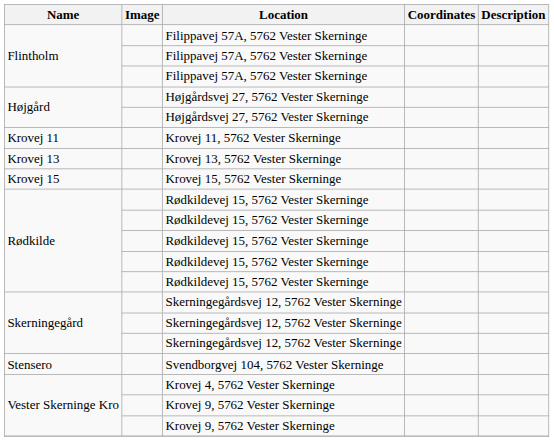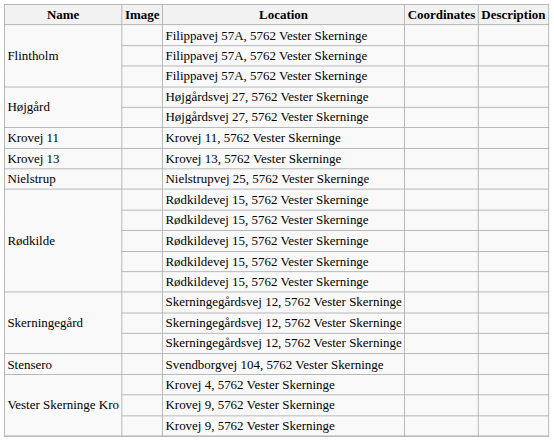 <table class="wikitable sortable">
 <tr>
 <th>Name</th>
 <th>Image</th>
 <th>Location</th>
 <th>Coordinates</th>
 <th>Description</th>
 </tr>
 <tr>
 <td rowspan="3">Flintholm</td>
 <td></td>
 <td>Filippavej 57A, 5762 Vester Skerninge</td>
 <td></td>
 <td></td>
 </tr>
 <tr>
 <td></td>
 <td>Filippavej 57A, 5762 Vester Skerninge</td>
 <td></td>
 <td></td>
 </tr>
 <tr>
 <td></td>
 <td>Filippavej 57A, 5762 Vester Skerninge</td>
 <td></td>
 <td></td>
 </tr>
 <tr>
 <td rowspan="2">Højgård</td>
 <td></td>
 <td>Højgårdsvej 27, 5762 Vester Skerninge</td>
 <td></td>
 <td></td>
 </tr>
 <tr>
 <td></td>
 <td>Højgårdsvej 27, 5762 Vester Skerninge</td>
 <td></td>
 <td></td>
 </tr>
 <tr>
 <td>Krovej 11</td>
 <td></td>
 <td>Krovej 11, 5762 Vester Skerninge</td>
 <td></td>
 <td></td>
 </tr>
 <tr>
 <td>Krovej 13</td>
 <td></td>
 <td>Krovej 13, 5762 Vester Skerninge</td>
 <td></td>
 <td></td>
 </tr>
 <tr>
-<td>Krovej 15</td>
+<td>Nielstrup</td>
 <td></td>
-<td>Krovej 15, 5762 Vester Skerninge</td>
+<td>Nielstrupvej 25, 5762 Vester Skerninge</td>
 <td></td>
 <td></td>
 </tr>
 <tr>
 <td rowspan="5">Rødkilde</td>
 <td></td>
 <td>Rødkildevej 15, 5762 Vester Skerninge</td>
 <td></td>
 <td></td>
 </tr>
 <tr>
 <td></td>
 <td>Rødkildevej 15, 5762 Vester Skerninge</td>
 <td></td>
 <td></td>
 </tr>
 <tr>
 <td></td>
 <td>Rødkildevej 15, 5762 Vester Skerninge</td>
 <td></td>
 <td></td>
 </tr>
 <tr>
 <td></td>
 <td>Rødkildevej 15, 5762 Vester Skerninge</td>
 <td></td>
 <td></td>
 </tr>
 <tr>
 <td></td>
 <td>Rødkildevej 15, 5762 Vester Skerninge</td>
 <td></td>
 <td></td>
 </tr>
 <tr>
 <td rowspan="3">Skerningegård</td>
 <td></td>
 <td>Skerningegårdsvej 12, 5762 Vester Skerninge</td>
 <td></td>
 <td></td>
 </tr>
 <tr>
 <td></td>
 <td>Skerningegårdsvej 12, 5762 Vester Skerninge</td>
 <td></td>
 <td></td>
 </tr>
 <tr>
 <td></td>
 <td>Skerningegårdsvej 12, 5762 Vester Skerninge</td>
 <td></td>
 <td></td>
 </tr>
 <tr>
 <td>Stensero</td>
 <td></td>
 <td>Svendborgvej 104, 5762 Vester Skerninge</td>
 <td></td>
 <td></td>
 </tr>
 <tr>
 <td rowspan="3">Vester Skerninge Kro</td>
 <td></td>
 <td>Krovej 4, 5762 Vester Skerninge</td>
 <td></td>
 <td></td>
 </tr>
 <tr>
 <td></td>
 <td>Krovej 9, 5762 Vester Skerninge</td>
 <td></td>
 <td></td>
 </tr>
 <tr>
 <td></td>
 <td>Krovej 9, 5762 Vester Skerninge</td>
 <td></td>
 <td></td>
 </tr>
 <tr>
 </tr>
 </table>
